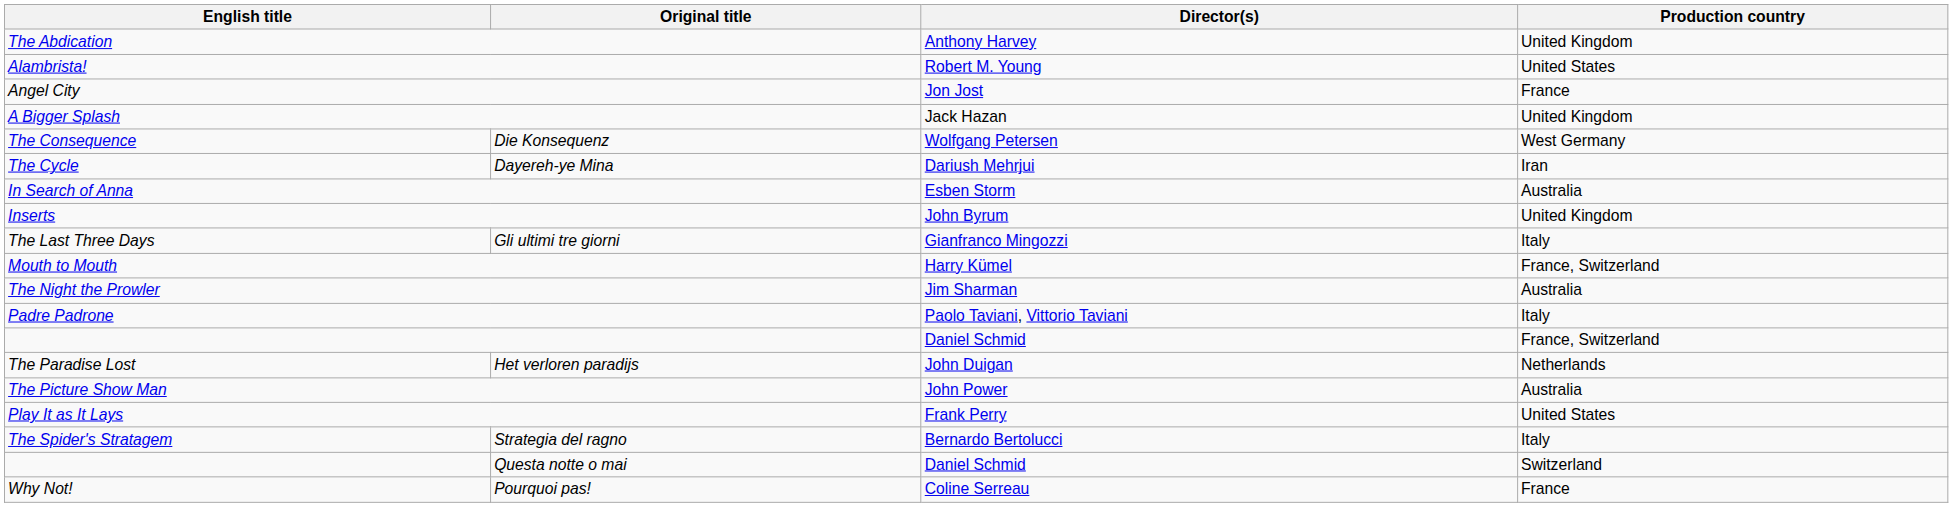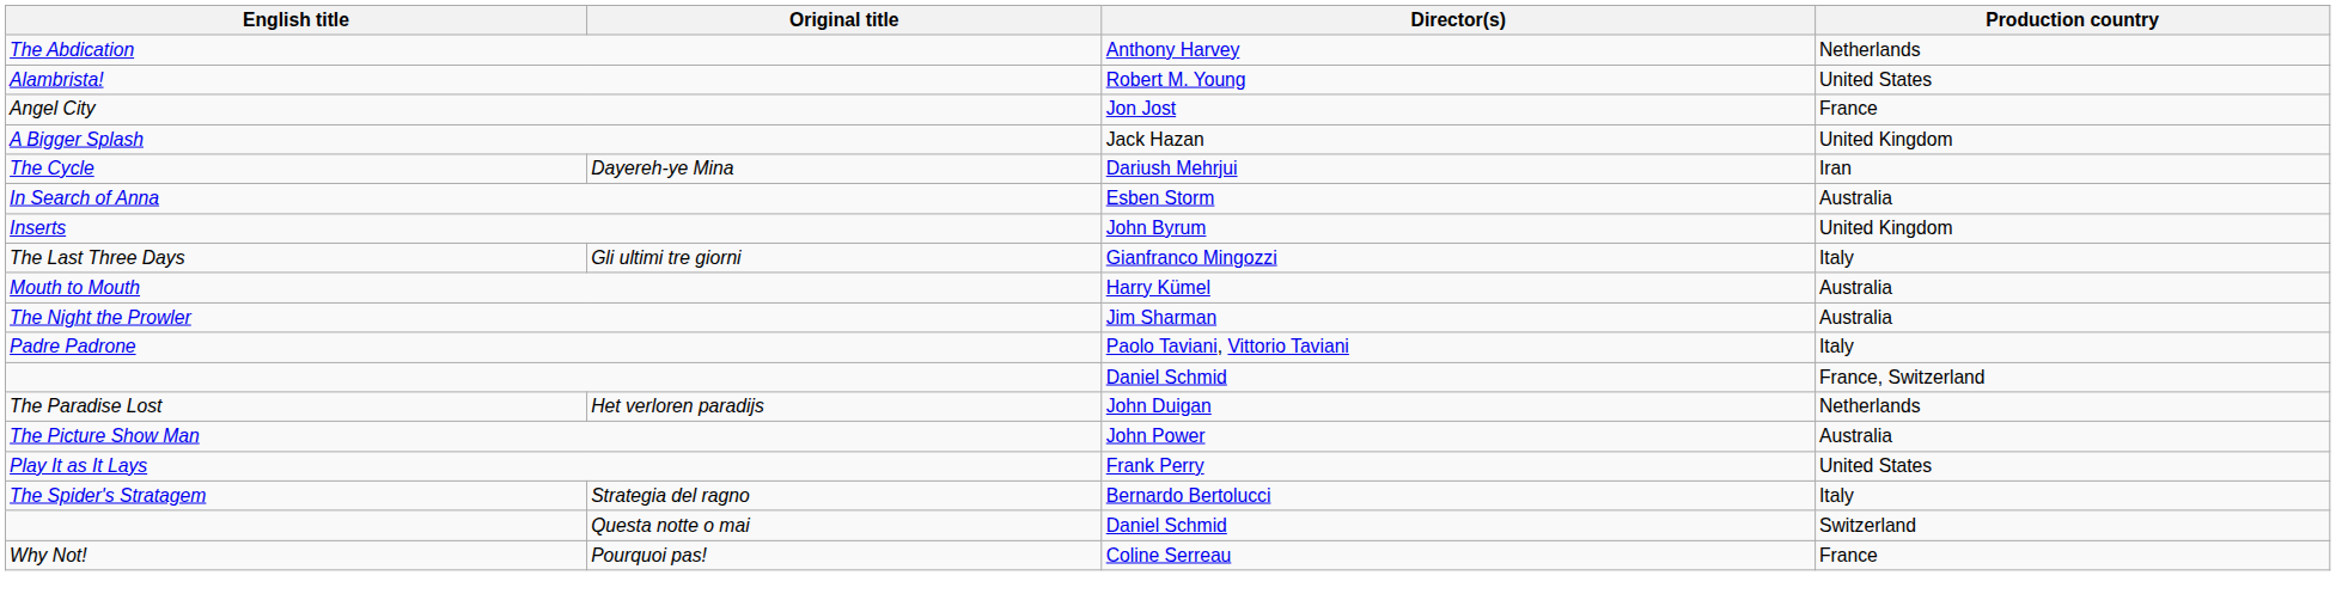 <table class="wikitable" width="100%">
 <tr>
 <th>English title</th>
 <th>Original title</th>
 <th>Director(s)</th>
 <th>Production country</th>
 </tr>
 <tr>
 <td colspan=2><em><a href='#'>The Abdication</a></em></td>
 <td><a href='#'>Anthony Harvey</a></td>
-<td>United Kingdom</td>
+<td>Netherlands</td>
 </tr>
 <tr>
 <td colspan=2><em><a href='#'>Alambrista!</a></em></td>
 <td><a href='#'>Robert M. Young</a></td>
 <td>United States</td>
 </tr>
 <tr>
 <td colspan=2><em>Angel City</em></td>
 <td><a href='#'>Jon Jost</a></td>
 <td>France</td>
 </tr>
 <tr>
 <td colspan=2><em><a href='#'>A Bigger Splash</a></em></td>
 <td>Jack Hazan</td>
 <td>United Kingdom</td>
-</tr>
-<tr>
-<td><em><a href='#'>The Consequence</a></em></td>
-<td><em>Die Konsequenz</em></td>
-<td><a href='#'>Wolfgang Petersen</a></td>
-<td>West Germany</td>
 </tr>
 <tr>
 <td><em><a href='#'>The Cycle</a></em></td>
 <td><em>Dayereh-ye Mina</em></td>
 <td><a href='#'>Dariush Mehrjui</a></td>
 <td>Iran</td>
 </tr>
 <tr>
 <td colspan=2><em><a href='#'>In Search of Anna</a></em></td>
 <td><a href='#'>Esben Storm</a></td>
 <td>Australia</td>
 </tr>
 <tr>
 <td colspan=2><em><a href='#'>Inserts</a></em></td>
 <td><a href='#'>John Byrum</a></td>
 <td>United Kingdom</td>
 </tr>
 <tr>
 <td><em>The Last Three Days</em></td>
 <td><em>Gli ultimi tre giorni</em></td>
 <td><a href='#'>Gianfranco Mingozzi</a></td>
 <td>Italy</td>
 </tr>
 <tr>
 <td colspan=2><em><a href='#'>Mouth to Mouth</a></em></td>
 <td><a href='#'>Harry Kümel</a></td>
-<td>France, Switzerland</td>
+<td>Australia</td>
 </tr>
 <tr>
 <td colspan=2><em><a href='#'>The Night the Prowler</a></em></td>
 <td><a href='#'>Jim Sharman</a></td>
 <td>Australia</td>
 </tr>
 <tr>
 <td colspan=2><em><a href='#'>Padre Padrone</a></em></td>
 <td><a href='#'>Paolo Taviani</a>, <a href='#'>Vittorio Taviani</a></td>
 <td>Italy</td>
 </tr>
 <tr>
 <td colspan=2><em></em></td>
 <td><a href='#'>Daniel Schmid</a></td>
 <td>France, Switzerland</td>
 </tr>
 <tr>
 <td><em>The Paradise Lost</em></td>
 <td><em>Het verloren paradijs</em></td>
 <td><a href='#'>John Duigan</a></td>
 <td>Netherlands</td>
 </tr>
 <tr>
 <td colspan=2><em><a href='#'>The Picture Show Man</a></em></td>
 <td><a href='#'>John Power</a></td>
 <td>Australia</td>
 </tr>
 <tr>
 <td colspan=2><em><a href='#'>Play It as It Lays</a></em></td>
 <td><a href='#'>Frank Perry</a></td>
 <td>United States</td>
 </tr>
 <tr>
 <td><em><a href='#'>The Spider's Stratagem</a></em></td>
 <td><em>Strategia del ragno</em></td>
 <td><a href='#'>Bernardo Bertolucci</a></td>
 <td>Italy</td>
 </tr>
 <tr>
 <td><em></em></td>
 <td><em>Questa notte o mai</em></td>
 <td><a href='#'>Daniel Schmid</a></td>
 <td>Switzerland</td>
 </tr>
 <tr>
 <td><em>Why Not!</em></td>
 <td><em>Pourquoi pas!</em></td>
 <td><a href='#'>Coline Serreau</a></td>
 <td>France</td>
 </tr>
 </table>
